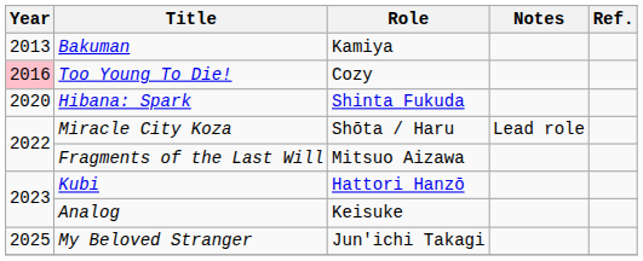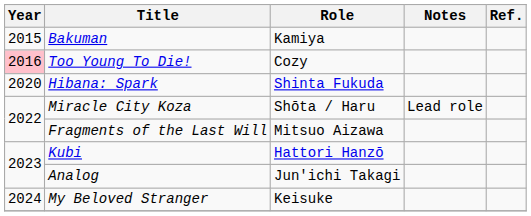 <table class="wikitable">
 <tr>
 <th>Year</th>
 <th>Title</th>
 <th>Role</th>
 <th>Notes</th>
 <th>Ref.</th>
 </tr>
 <tr>
-<td>2013</td>
+<td>2015</td>
 <td><em><a href='#'>Bakuman</a></em></td>
 <td>Kamiya</td>
 <td></td>
 <td></td>
 </tr>
 <tr>
 <td style="background: pink;">2016</td>
 <td><em><a href='#'>Too Young To Die!</a></em></td>
 <td>Cozy</td>
 <td></td>
 <td></td>
 </tr>
 <tr>
 <td>2020</td>
 <td><em><a href='#'>Hibana: Spark</a></em></td>
 <td><a href='#'>Shinta Fukuda</a></td>
 <td></td>
 <td></td>
 </tr>
 <tr>
 <td rowspan="2">2022</td>
 <td><em>Miracle City Koza</em></td>
 <td>Shōta / Haru</td>
 <td>Lead role</td>
 <td></td>
 </tr>
 <tr>
 <td><em>Fragments of the Last Will</em></td>
 <td>Mitsuo Aizawa</td>
 <td></td>
 <td></td>
 </tr>
 <tr>
 <td rowspan=2>2023</td>
 <td><em><a href='#'>Kubi</a></em></td>
 <td><a href='#'>Hattori Hanzō</a></td>
 <td></td>
 <td></td>
 </tr>
 <tr>
 <td><em>Analog</em></td>
-<td>Keisuke</td>
+<td>Jun'ichi Takagi</td>
 <td></td>
 <td></td>
 </tr>
 <tr>
-<td>2025</td>
+<td>2024</td>
 <td><em>My Beloved Stranger</em></td>
-<td>Jun'ichi Takagi</td>
+<td>Keisuke</td>
 <td></td>
 <td></td>
 </tr>
 <tr>
 </tr>
 </table>
